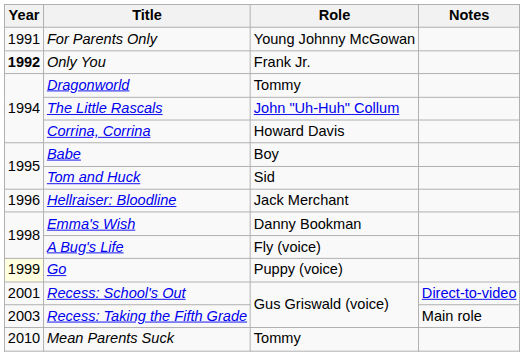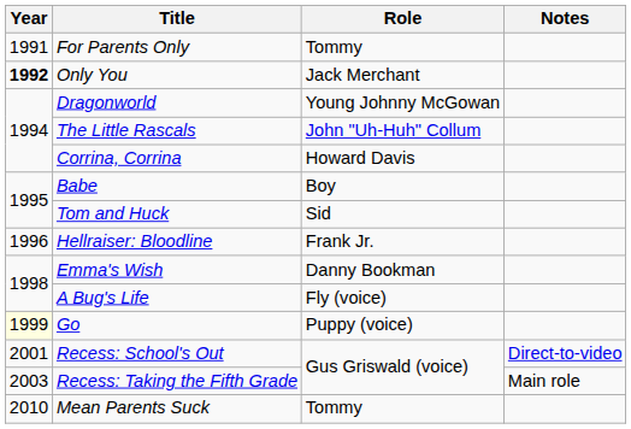 <table class="wikitable sortable">
 <tr>
 <th>Year</th>
 <th>Title</th>
 <th>Role</th>
 <th>Notes</th>
 </tr>
 <tr>
 <td>1991</td>
 <td><em>For Parents Only</em></td>
-<td>Young Johnny McGowan</td>
+<td>Tommy</td>
 <td></td>
 </tr>
 <tr>
 <td><strong>1992</strong></td>
 <td><em>Only You</em></td>
-<td>Frank Jr.</td>
+<td>Jack Merchant</td>
 <td></td>
 </tr>
 <tr>
 <td rowspan="3">1994</td>
 <td><em><a href='#'>Dragonworld</a></em></td>
-<td>Tommy</td>
+<td>Young Johnny McGowan</td>
 <td></td>
 </tr>
 <tr>
 <td><em><a href='#'>The Little Rascals</a></em></td>
 <td><a href='#'>John "Uh-Huh" Collum</a></td>
 <td></td>
 </tr>
 <tr>
 <td><em><a href='#'>Corrina, Corrina</a></em></td>
 <td>Howard Davis</td>
 <td></td>
 </tr>
 <tr>
 <td rowspan="2">1995</td>
 <td><em><a href='#'>Babe</a></em></td>
 <td>Boy</td>
 <td></td>
 </tr>
 <tr>
 <td><em><a href='#'>Tom and Huck</a></em></td>
 <td>Sid</td>
 <td></td>
 </tr>
 <tr>
 <td>1996</td>
 <td><em><a href='#'>Hellraiser: Bloodline</a></em></td>
-<td>Jack Merchant</td>
+<td>Frank Jr.</td>
 <td></td>
 </tr>
 <tr>
 <td rowspan="2">1998</td>
 <td><em><a href='#'>Emma's Wish</a></em></td>
 <td>Danny Bookman</td>
 <td></td>
 </tr>
 <tr>
 <td><em><a href='#'>A Bug's Life</a></em></td>
 <td>Fly (voice)</td>
 <td></td>
 </tr>
 <tr>
 <td style="background: lightyellow;">1999</td>
 <td><em><a href='#'>Go</a></em></td>
 <td>Puppy (voice)</td>
 <td></td>
 </tr>
 <tr>
 <td>2001</td>
 <td><em><a href='#'>Recess: School's Out</a></em></td>
 <td rowspan="2">Gus Griswald (voice)</td>
 <td><a href='#'>Direct-to-video</a></td>
 </tr>
 <tr>
 <td>2003</td>
 <td><em><a href='#'>Recess: Taking the Fifth Grade</a></em></td>
 <td>Main role</td>
 </tr>
 <tr>
 <td>2010</td>
 <td><em>Mean Parents Suck</em></td>
 <td>Tommy</td>
 <td></td>
 </tr>
 </table>
